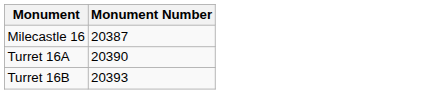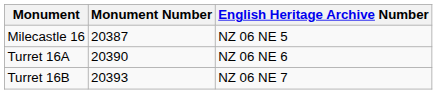 <table class="wikitable">
 <tr>
 <th>Monument</th>
 <th>Monument Number</th>
+<th><a href='#'>English Heritage Archive</a> Number</th>
 </tr>
 <tr>
 <td>Milecastle 16</td>
 <td>20387</td>
+<td>NZ 06 NE 5</td>
 </tr>
 <tr>
 <td>Turret 16A</td>
 <td>20390</td>
+<td>NZ 06 NE 6</td>
 </tr>
 <tr>
 <td>Turret 16B</td>
 <td>20393</td>
+<td>NZ 06 NE 7</td>
 </tr>
 </table>
